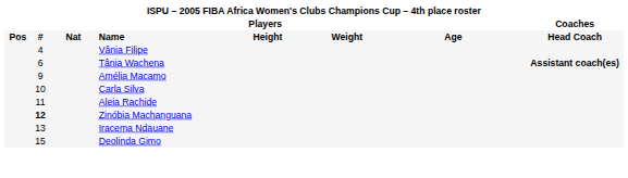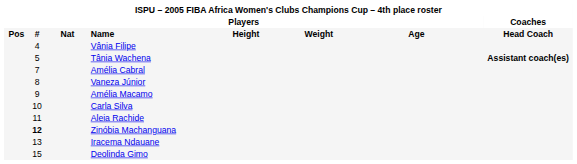 <table border=0 cellpadding=2 cellspacing=0  |- bgcolor=#f5f5f5 style="text-align:center; font-size:90%;" width=75%>
 <tr>
 <td colspan="8" style="background: white; color: black"><strong>ISPU – 2005 FIBA Africa Women's Clubs Champions Cup – 4th place roster</strong></td>
 </tr>
 <tr>
 <td colspan="7" style="background: white; color: black"><strong>Players</strong></td>
 <td style="background: white; color: black"><strong>Coaches</strong></td>
 </tr>
 <tr style="background=#f5f5f5; color: black">
 <th width=5px>Pos</th>
 <th width=5px>#</th>
 <th width=50px>Nat</th>
 <th width=135px align=left>Name</th>
 <th width=100px>Height</th>
 <th width=70px>Weight</th>
 <th width=160px>Age</th>
 <th width=105px>Head Coach</th>
 </tr>
 <tr>
 <td></td>
 <td>4</td>
 <td></td>
 <td align=left><a href='#'>Vânia Filipe</a></td>
 <td></td>
 <td></td>
 <td><span></span></td>
 <td> <a href='#'></a></td>
 </tr>
 <tr>
 <td></td>
-<td>6</td>
+<td>5</td>
 <td></td>
 <td align=left><a href='#'>Tânia Wachena</a></td>
 <td></td>
 <td></td>
 <td><span></span></td>
 <td><strong>Assistant coach(es)</strong></td>
+</tr>
+<tr>
+<td></td>
+<td>7</td>
+<td></td>
+<td align=left><a href='#'>Amélia Cabral</a></td>
+<td></td>
+<td></td>
+<td><span></span></td>
+<td></td>
+</tr>
+<tr>
+<td></td>
+<td>8</td>
+<td></td>
+<td align=left><a href='#'>Vaneza Júnior</a></td>
+<td></td>
+<td></td>
+<td><span></span></td>
+<td></td>
 </tr>
 <tr>
 <td></td>
 <td>9</td>
 <td></td>
 <td align=left><a href='#'>Amélia Macamo</a></td>
 <td></td>
 <td></td>
 <td><span></span></td>
 </tr>
 <tr>
 <td></td>
 <td>10</td>
 <td></td>
 <td align=left><a href='#'>Carla Silva</a></td>
 <td></td>
 <td></td>
 <td><span></span></td>
 </tr>
 <tr>
 <td></td>
 <td>11</td>
 <td></td>
 <td align=left><a href='#'>Aleia Rachide</a></td>
 <td></td>
 <td></td>
 <td><span></span></td>
 </tr>
 <tr>
 <td></td>
 <td><strong>12</strong></td>
 <td></td>
 <td align=left><a href='#'>Zinóbia Machanguana</a></td>
 <td></td>
 <td></td>
 <td><span></span></td>
 </tr>
 <tr>
 <td></td>
 <td>13</td>
 <td></td>
 <td align=left><a href='#'>Iracema Ndauane</a></td>
 <td></td>
 <td></td>
 <td><span></span></td>
 </tr>
 <tr>
 <td></td>
 <td>15</td>
 <td></td>
 <td align=left><a href='#'>Deolinda Gimo</a></td>
 <td></td>
 <td></td>
 <td><span></span></td>
 </tr>
 </table>
